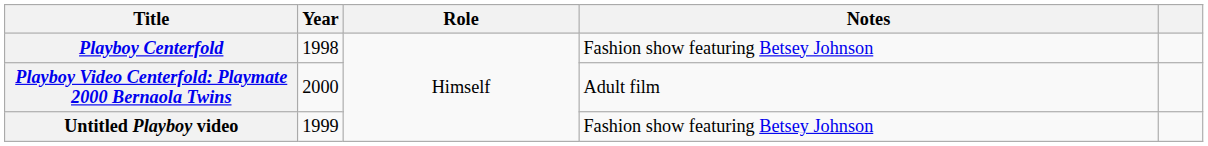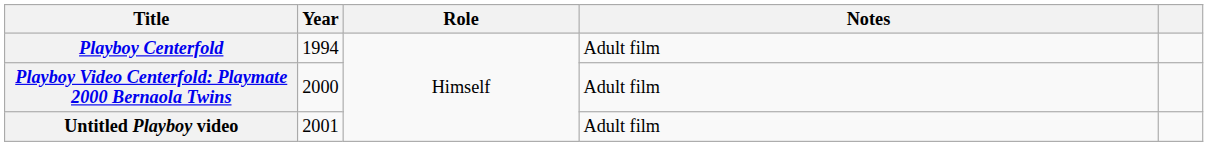 <table class="wikitable sortable plainrowheaders" style="text-align:center;">
 <tr>
 <th scope="col" style="width:250px;">Title</th>
 <th scope="col" style="width:5px;;">Year</th>
 <th scope="col" style="width:200px;">Role</th>
 <th scope="col" style="width:500px;" class="unsortable">Notes</th>
 <th scope="col" style="width: 2em;" class="unsortable"></th>
 </tr>
 <tr>
 <th scope=row><em><a href='#'>Playboy Centerfold</a></em></th>
-<td>1998</td>
+<td>1994</td>
 <td rowspan="3">Himself</td>
-<td style="text-align:left;">Fashion show featuring <a href='#'>Betsey Johnson</a></td>
+<td style="text-align:left;">Adult film</td>
 <td></td>
 </tr>
 <tr>
 <th scope=row><em><a href='#'>Playboy Video Centerfold: Playmate 2000 Bernaola Twins</a></em></th>
 <td>2000</td>
 <td style="text-align:left;">Adult film</td>
 <td></td>
 </tr>
 <tr>
 <th scope=row>Untitled <em>Playboy</em> video</th>
-<td>1999</td>
-<td style="text-align:left;">Fashion show featuring <a href='#'>Betsey Johnson</a></td>
+<td>2001</td>
+<td style="text-align:left;">Adult film</td>
 <td></td>
 </tr>
 </table>
